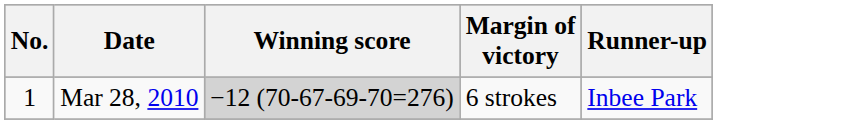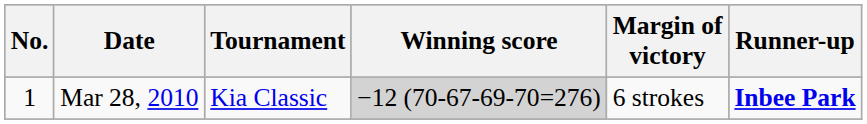 <table class="wikitable" style="font-size:95%;">
 <tr>
 <th>No.</th>
 <th>Date</th>
+<th>Tournament</th>
 <th>Winning score</th>
 <th>Margin of<br>victory</th>
 <th>Runner-up</th>
 </tr>
 <tr>
 <td align=center>1</td>
 <td align=right>Mar 28, <a href='#'>2010</a></td>
+<td><a href='#'>Kia Classic</a></td>
 <td style="background: lightgrey;">−12 (70-67-69-70=276)</td>
 <td>6 strokes</td>
-<td> <a href='#'>Inbee Park</a></td>
+<td><strong> <a href='#'>Inbee Park</a></strong></td>
 </tr>
 </table>
